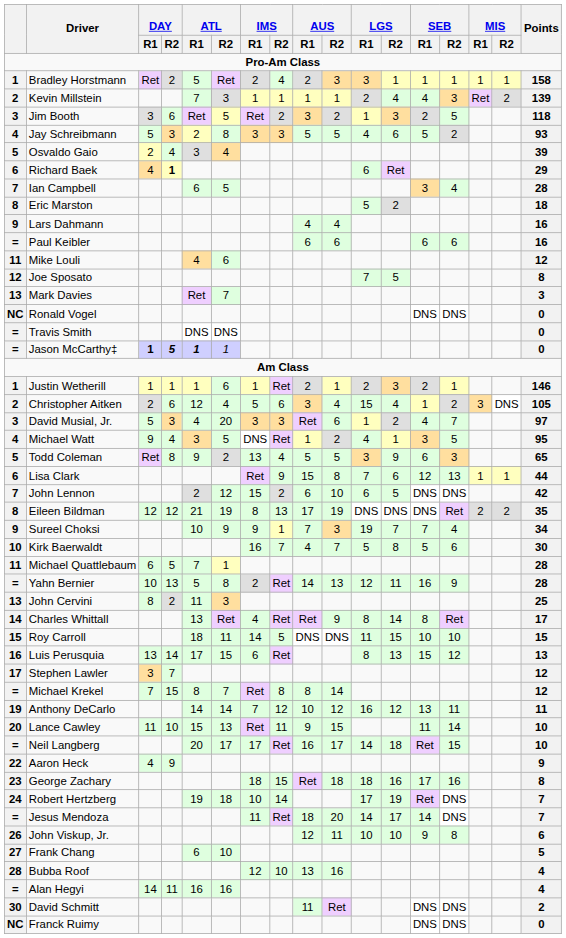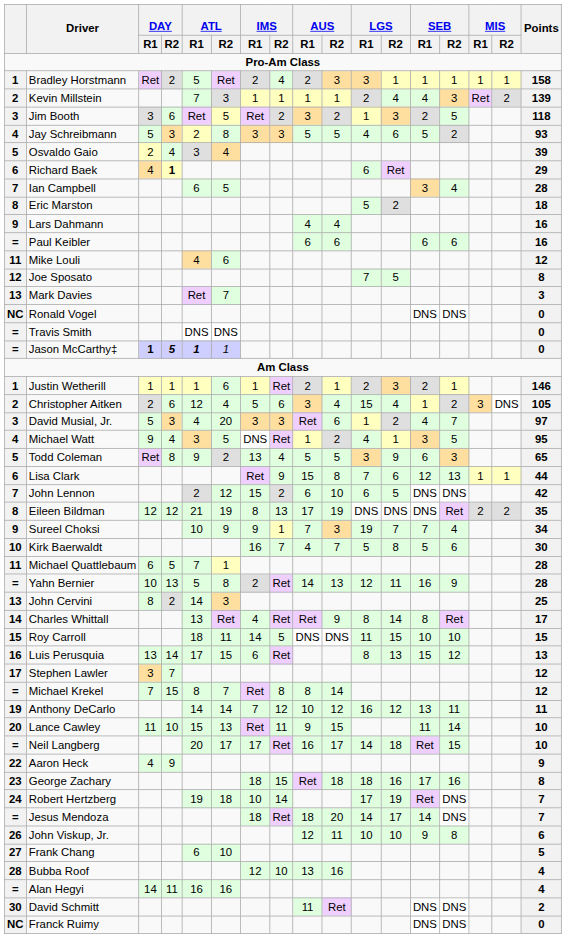 <table class="wikitable" style="font-size:90%; text-align:center">
 <tr style="background:#f9f9f9" valign="top">
 <th rowspan=2 valign="middle"></th>
 <th rowspan=2 valign="middle">Driver</th>
 <th colspan=2><br><a href='#'>DAY</a></th>
 <th colspan=2><br><a href='#'>ATL</a></th>
 <th colspan=2><br><a href='#'>IMS</a></th>
 <th colspan=2><br><a href='#'>AUS</a></th>
 <th colspan=2><br><a href='#'>LGS</a></th>
 <th colspan=2><br><a href='#'>SEB</a></th>
 <th colspan=2><br><a href='#'>MIS</a></th>
 <th rowspan=2 valign="middle">Points</th>
 </tr>
 <tr>
 <th>R1</th>
 <th>R2</th>
 <th>R1</th>
 <th>R2</th>
 <th>R1</th>
 <th>R2</th>
 <th>R1</th>
 <th>R2</th>
 <th>R1</th>
 <th>R2</th>
 <th>R1</th>
 <th>R2</th>
 <th>R1</th>
 <th>R2</th>
 </tr>
 <tr>
 <td colspan=17 align=center><strong>Pro-Am Class</strong></td>
 </tr>
 <tr>
 <th>1</th>
 <td align=left> Bradley Horstmann</td>
 <td style="background:#efcfff;">Ret</td>
 <td style="background:#dfdfdf;">2</td>
 <td style="background:#dfffdf;">5</td>
 <td style="background:#efcfff;">Ret</td>
 <td style="background:#dfdfdf;">2</td>
 <td style="background:#dfffdf;">4</td>
 <td style="background:#dfdfdf;">2</td>
 <td style="background:#ffdf9f;">3</td>
 <td style="background:#ffdf9f;">3</td>
 <td style="background:#ffffbf;">1</td>
 <td style="background:#ffffbf;">1</td>
 <td style="background:#ffffbf;">1</td>
 <td style="background:#ffffbf;">1</td>
 <td style="background:#ffffbf;">1</td>
 <th>158</th>
 </tr>
 <tr>
 <th>2</th>
 <td align=left> Kevin Millstein</td>
 <td></td>
 <td></td>
 <td style="background:#dfffdf;">7</td>
 <td style="background:#dfdfdf;">3</td>
 <td style="background:#ffffbf;">1</td>
 <td style="background:#ffffbf;">1</td>
 <td style="background:#ffffbf;">1</td>
 <td style="background:#ffffbf;">1</td>
 <td style="background:#dfdfdf;">2</td>
 <td style="background:#dfffdf;">4</td>
 <td style="background:#dfffdf;">4</td>
 <td style="background:#ffdf9f;">3</td>
 <td style="background:#efcfff;">Ret</td>
 <td style="background:#dfdfdf;">2</td>
 <th>139</th>
 </tr>
 <tr>
 <th>3</th>
 <td align=left> Jim Booth</td>
 <td style="background:#dfdfdf;">3</td>
 <td style="background:#dfffdf;">6</td>
 <td style="background:#efcfff;">Ret</td>
 <td style="background:#ffffbf;">5</td>
 <td style="background:#efcfff;">Ret</td>
 <td style="background:#dfdfdf;">2</td>
 <td style="background:#ffdf9f;">3</td>
 <td style="background:#dfdfdf;">2</td>
 <td style="background:#ffffbf;">1</td>
 <td style="background:#ffdf9f;">3</td>
 <td style="background:#dfdfdf;">2</td>
 <td style="background:#dfffdf;">5</td>
 <td></td>
 <td></td>
 <th>118</th>
 </tr>
 <tr>
 <th>4</th>
 <td align=left> Jay Schreibmann</td>
 <td style="background:#dfffdf;">5</td>
 <td style="background:#ffdf9f;">3</td>
 <td style="background:#ffffbf;">2</td>
 <td style="background:#dfffdf;">8</td>
 <td style="background:#ffdf9f;">3</td>
 <td style="background:#ffdf9f;">3</td>
 <td style="background:#dfffdf;">5</td>
 <td style="background:#dfffdf;">5</td>
 <td style="background:#dfffdf;">4</td>
 <td style="background:#dfffdf;">6</td>
 <td style="background:#dfffdf;">5</td>
 <td style="background:#dfdfdf;">2</td>
 <td></td>
 <td></td>
 <th>93</th>
 </tr>
 <tr>
 <th>5</th>
 <td align=left> Osvaldo Gaio</td>
 <td style="background:#ffffbf;">2</td>
 <td style="background:#dfffdf;">4</td>
 <td style="background:#dfdfdf;">3</td>
 <td style="background:#ffdf9f;">4</td>
 <td></td>
 <td></td>
 <td></td>
 <td></td>
 <td></td>
 <td></td>
 <td></td>
 <td></td>
 <td></td>
 <td></td>
 <th>39</th>
 </tr>
 <tr>
 <th>6</th>
 <td align=left> Richard Baek</td>
 <td style="background:#ffdf9f;">4</td>
 <td style="background:#ffffbf;"><strong>1</strong></td>
 <td></td>
 <td></td>
 <td></td>
 <td></td>
 <td></td>
 <td></td>
 <td style="background:#dfffdf;">6</td>
 <td style="background:#efcfff;">Ret</td>
 <td></td>
 <td></td>
 <td></td>
 <td></td>
 <th>29</th>
 </tr>
 <tr>
 <th>7</th>
 <td align=left> Ian Campbell</td>
 <td></td>
 <td></td>
 <td style="background:#dfffdf;">6</td>
 <td style="background:#dfffdf;">5</td>
 <td></td>
 <td></td>
 <td></td>
 <td></td>
 <td></td>
 <td></td>
 <td style="background:#ffdf9f;">3</td>
 <td style="background:#dfffdf;">4</td>
 <td></td>
 <td></td>
 <th>28</th>
 </tr>
 <tr>
 <th>8</th>
 <td align=left> Eric Marston</td>
 <td></td>
 <td></td>
 <td></td>
 <td></td>
 <td></td>
 <td></td>
 <td></td>
 <td></td>
 <td style="background:#dfffdf;">5</td>
 <td style="background:#dfdfdf;">2</td>
 <td></td>
 <td></td>
 <td></td>
 <td></td>
 <th>18</th>
 </tr>
 <tr>
 <th>9</th>
 <td align=left> Lars Dahmann</td>
 <td></td>
 <td></td>
 <td></td>
 <td></td>
 <td></td>
 <td></td>
 <td style="background:#dfffdf;">4</td>
 <td style="background:#dfffdf;">4</td>
 <td></td>
 <td></td>
 <td></td>
 <td></td>
 <td></td>
 <td></td>
 <th>16</th>
 </tr>
 <tr>
 <th>=</th>
 <td align=left> Paul Keibler</td>
 <td></td>
 <td></td>
 <td></td>
 <td></td>
 <td></td>
 <td></td>
 <td style="background:#dfffdf;">6</td>
 <td style="background:#dfffdf;">6</td>
 <td></td>
 <td></td>
 <td style="background:#dfffdf;">6</td>
 <td style="background:#dfffdf;">6</td>
 <td></td>
 <td></td>
 <th>16</th>
 </tr>
 <tr>
 <th>11</th>
 <td align=left> Mike Louli</td>
 <td></td>
 <td></td>
 <td style="background:#ffdf9f;">4</td>
 <td style="background:#dfffdf;">6</td>
 <td></td>
 <td></td>
 <td></td>
 <td></td>
 <td></td>
 <td></td>
 <td></td>
 <td></td>
 <td></td>
 <td></td>
 <th>12</th>
 </tr>
 <tr>
 <th>12</th>
 <td align=left> Joe Sposato</td>
 <td></td>
 <td></td>
 <td></td>
 <td></td>
 <td></td>
 <td></td>
 <td></td>
 <td></td>
 <td style="background:#dfffdf;">7</td>
 <td style="background:#dfffdf;">5</td>
 <td></td>
 <td></td>
 <td></td>
 <td></td>
 <th>8</th>
 </tr>
 <tr>
 <th>13</th>
 <td align=left> Mark Davies</td>
 <td></td>
 <td></td>
 <td style="background:#efcfff;">Ret</td>
 <td style="background:#dfffdf;">7</td>
 <td></td>
 <td></td>
 <td></td>
 <td></td>
 <td></td>
 <td></td>
 <td></td>
 <td></td>
 <td></td>
 <td></td>
 <th>3</th>
 </tr>
 <tr>
 <th>NC</th>
 <td align=left> Ronald Vogel</td>
 <td></td>
 <td></td>
 <td></td>
 <td></td>
 <td></td>
 <td></td>
 <td></td>
 <td></td>
 <td></td>
 <td></td>
 <td style="background:#ffffff;">DNS</td>
 <td style="background:#ffffff;">DNS</td>
 <td></td>
 <td></td>
 <th>0</th>
 </tr>
 <tr>
 <th>=</th>
 <td align=left> Travis Smith</td>
 <td></td>
 <td></td>
 <td style="background:#ffffff;">DNS</td>
 <td style="background:#ffffff;">DNS</td>
 <td></td>
 <td></td>
 <td></td>
 <td></td>
 <td></td>
 <td></td>
 <td></td>
 <td></td>
 <td></td>
 <td></td>
 <th>0</th>
 </tr>
 <tr>
 <th>=</th>
 <td align=left> Jason McCarthy‡</td>
 <td style="background:#cfcfff;"><strong>1</strong></td>
 <td style="background:#cfcfff;"><strong> <em>5</em> </strong></td>
 <td style="background:#cfcfff;"><strong> <em>1</em> </strong></td>
 <td style="background:#cfcfff;"><em>1</em></td>
 <td></td>
 <td></td>
 <td></td>
 <td></td>
 <td></td>
 <td></td>
 <td></td>
 <td></td>
 <td></td>
 <td></td>
 <th>0</th>
 </tr>
 <tr>
 <td colspan=17 align=center><strong>Am Class</strong></td>
 </tr>
 <tr>
 <th>1</th>
 <td align=left> Justin Wetherill</td>
 <td style="background:#ffffbf;">1</td>
 <td style="background:#ffffbf;">1</td>
 <td style="background:#ffffbf;">1</td>
 <td style="background:#dfffdf;">6</td>
 <td style="background:#ffffbf;">1</td>
 <td style="background:#efcfff;">Ret</td>
 <td style="background:#dfdfdf;">2</td>
 <td style="background:#ffffbf;">1</td>
 <td style="background:#dfdfdf;">2</td>
 <td style="background:#ffdf9f;">3</td>
 <td style="background:#dfdfdf;">2</td>
 <td style="background:#ffffbf;">1</td>
 <td></td>
 <td></td>
 <th>146</th>
 </tr>
 <tr>
 <th>2</th>
 <td align=left> Christopher Aitken</td>
 <td style="background:#dfdfdf;">2</td>
 <td style="background:#dfffdf;">6</td>
 <td style="background:#dfffdf;">12</td>
 <td style="background:#dfffdf;">4</td>
 <td style="background:#dfffdf;">5</td>
 <td style="background:#dfffdf;">6</td>
 <td style="background:#ffdf9f;">3</td>
 <td style="background:#dfffdf;">4</td>
 <td style="background:#dfffdf;">15</td>
 <td style="background:#dfffdf;">4</td>
 <td style="background:#ffffbf;">1</td>
 <td style="background:#dfdfdf;">2</td>
 <td style="background:#ffdf9f;">3</td>
 <td style="background:#ffffff;">DNS</td>
 <th>105</th>
 </tr>
 <tr>
 <th>3</th>
 <td align=left> David Musial, Jr.</td>
 <td style="background:#dfffdf;">5</td>
 <td style="background:#ffdf9f;">3</td>
 <td style="background:#dfffdf;">4</td>
 <td style="background:#dfffdf;">20</td>
 <td style="background:#ffdf9f;">3</td>
 <td style="background:#ffdf9f;">3</td>
 <td style="background:#efcfff;">Ret</td>
 <td style="background:#dfffdf;">6</td>
 <td style="background:#ffffbf;">1</td>
 <td style="background:#dfdfdf;">2</td>
 <td style="background:#dfffdf;">4</td>
 <td style="background:#dfffdf;">7</td>
 <td></td>
 <td></td>
 <th>97</th>
 </tr>
 <tr>
 <th>4</th>
 <td align=left> Michael Watt</td>
 <td style="background:#dfffdf;">9</td>
 <td style="background:#dfffdf;">4</td>
 <td style="background:#ffdf9f;">3</td>
 <td style="background:#dfffdf;">5</td>
 <td style="background:#ffffff;">DNS</td>
 <td style="background:#efcfff;">Ret</td>
 <td style="background:#ffffbf;">1</td>
 <td style="background:#dfdfdf;">2</td>
 <td style="background:#dfffdf;">4</td>
 <td style="background:#ffffbf;">1</td>
 <td style="background:#ffdf9f;">3</td>
 <td style="background:#dfffdf;">5</td>
 <td></td>
 <td></td>
 <th>95</th>
 </tr>
 <tr>
 <th>5</th>
 <td align=left> Todd Coleman</td>
 <td style="background:#efcfff;">Ret</td>
 <td style="background:#dfffdf;">8</td>
 <td style="background:#dfffdf;">9</td>
 <td style="background:#dfdfdf;">2</td>
 <td style="background:#dfffdf;">13</td>
 <td style="background:#dfffdf;">4</td>
 <td style="background:#dfffdf;">5</td>
 <td style="background:#dfffdf;">5</td>
 <td style="background:#ffdf9f;">3</td>
 <td style="background:#dfffdf;">9</td>
 <td style="background:#dfffdf;">6</td>
 <td style="background:#ffdf9f;">3</td>
 <td></td>
 <td></td>
 <th>65</th>
 </tr>
 <tr>
 <th>6</th>
 <td align=left> Lisa Clark</td>
 <td></td>
 <td></td>
 <td></td>
 <td></td>
 <td style="background:#efcfff;">Ret</td>
 <td style="background:#dfffdf;">9</td>
 <td style="background:#dfffdf;">15</td>
 <td style="background:#dfffdf;">8</td>
 <td style="background:#dfffdf;">7</td>
 <td style="background:#dfffdf;">6</td>
 <td style="background:#dfffdf;">12</td>
 <td style="background:#dfffdf;">13</td>
 <td style="background:#ffffbf;">1</td>
 <td style="background:#ffffbf;">1</td>
 <th>44</th>
 </tr>
 <tr>
 <th>7</th>
 <td align=left> John Lennon</td>
 <td></td>
 <td></td>
 <td style="background:#dfdfdf;">2</td>
 <td style="background:#dfffdf;">12</td>
 <td style="background:#dfffdf;">15</td>
 <td style="background:#dfdfdf;">2</td>
 <td style="background:#dfffdf;">6</td>
 <td style="background:#dfffdf;">10</td>
 <td style="background:#dfffdf;">6</td>
 <td style="background:#dfffdf;">5</td>
 <td style="background:#ffffff;">DNS</td>
 <td style="background:#ffffff;">DNS</td>
 <td></td>
 <td></td>
 <th>42</th>
 </tr>
 <tr>
 <th>8</th>
 <td align=left> Eileen Bildman</td>
 <td style="background:#dfffdf;">12</td>
 <td style="background:#dfffdf;">12</td>
 <td style="background:#dfffdf;">21</td>
 <td style="background:#dfffdf;">19</td>
 <td style="background:#dfffdf;">8</td>
 <td style="background:#dfffdf;">13</td>
 <td style="background:#dfffdf;">17</td>
 <td style="background:#dfffdf;">19</td>
 <td style="background:#ffffff;">DNS</td>
 <td style="background:#ffffff;">DNS</td>
 <td style="background:#ffffff;">DNS</td>
 <td style="background:#efcfff;">Ret</td>
 <td style="background:#dfdfdf;">2</td>
 <td style="background:#dfdfdf;">2</td>
 <th>35</th>
 </tr>
 <tr>
 <th>9</th>
 <td align=left> Sureel Choksi</td>
 <td></td>
 <td></td>
 <td style="background:#dfffdf;">10</td>
 <td style="background:#dfffdf;">9</td>
 <td style="background:#dfffdf;">9</td>
 <td style="background:#ffffbf;">1</td>
 <td style="background:#dfffdf;">7</td>
 <td style="background:#ffdf9f;">3</td>
 <td style="background:#dfffdf;">19</td>
 <td style="background:#dfffdf;">7</td>
 <td style="background:#dfffdf;">7</td>
 <td style="background:#dfffdf;">4</td>
 <td></td>
 <td></td>
 <th>34</th>
 </tr>
 <tr>
 <th>10</th>
 <td align=left> Kirk Baerwaldt</td>
 <td></td>
 <td></td>
 <td></td>
 <td></td>
 <td style="background:#dfffdf;">16</td>
 <td style="background:#dfffdf;">7</td>
 <td style="background:#dfffdf;">4</td>
 <td style="background:#dfffdf;">7</td>
 <td style="background:#dfffdf;">5</td>
 <td style="background:#dfffdf;">8</td>
 <td style="background:#dfffdf;">5</td>
 <td style="background:#dfffdf;">6</td>
 <td></td>
 <td></td>
 <th>30</th>
 </tr>
 <tr>
 <th>11</th>
 <td align=left> Michael Quattlebaum</td>
 <td style="background:#dfffdf;">6</td>
 <td style="background:#dfffdf;">5</td>
 <td style="background:#dfffdf;">7</td>
 <td style="background:#ffffbf;">1</td>
 <td></td>
 <td></td>
 <td></td>
 <td></td>
 <td></td>
 <td></td>
 <td></td>
 <td></td>
 <td></td>
 <td></td>
 <th>28</th>
 </tr>
 <tr>
 <th>=</th>
 <td align=left> Yahn Bernier</td>
 <td style="background:#dfffdf;">10</td>
 <td style="background:#dfffdf;">13</td>
 <td style="background:#dfffdf;">5</td>
 <td style="background:#dfffdf;">8</td>
 <td style="background:#dfdfdf;">2</td>
 <td style="background:#efcfff;">Ret</td>
 <td style="background:#dfffdf;">14</td>
 <td style="background:#dfffdf;">13</td>
 <td style="background:#dfffdf;">12</td>
 <td style="background:#dfffdf;">11</td>
 <td style="background:#dfffdf;">16</td>
 <td style="background:#dfffdf;">9</td>
 <td></td>
 <td></td>
 <th>28</th>
 </tr>
 <tr>
 <th>13</th>
 <td align=left> John Cervini</td>
 <td style="background:#dfffdf;">8</td>
 <td style="background:#dfdfdf;">2</td>
-<td style="background:#dfffdf;">11</td>
+<td style="background:#dfffdf;">14</td>
 <td style="background:#ffdf9f;">3</td>
 <td></td>
 <td></td>
 <td></td>
 <td></td>
 <td></td>
 <td></td>
 <td></td>
 <td></td>
 <td></td>
 <td></td>
 <th>25</th>
 </tr>
 <tr>
 <th>14</th>
 <td align=left> Charles Whittall</td>
 <td></td>
 <td></td>
 <td style="background:#dfffdf;">13</td>
 <td style="background:#efcfff;">Ret</td>
 <td style="background:#dfffdf;">4</td>
 <td style="background:#efcfff;">Ret</td>
 <td style="background:#efcfff;">Ret</td>
 <td style="background:#dfffdf;">9</td>
 <td style="background:#dfffdf;">8</td>
 <td style="background:#dfffdf;">14</td>
 <td style="background:#dfffdf;">8</td>
 <td style="background:#efcfff;">Ret</td>
 <td></td>
 <td></td>
 <th>17</th>
 </tr>
 <tr>
 <th>15</th>
 <td align=left> Roy Carroll</td>
 <td></td>
 <td></td>
 <td style="background:#dfffdf;">18</td>
 <td style="background:#dfffdf;">11</td>
 <td style="background:#dfffdf;">14</td>
 <td style="background:#dfffdf;">5</td>
 <td style="background:#ffffff;">DNS</td>
 <td style="background:#ffffff;">DNS</td>
 <td style="background:#dfffdf;">11</td>
 <td style="background:#dfffdf;">15</td>
 <td style="background:#dfffdf;">10</td>
 <td style="background:#dfffdf;">10</td>
 <td></td>
 <td></td>
 <th>15</th>
 </tr>
 <tr>
 <th>16</th>
 <td align=left> Luis Perusquia</td>
 <td style="background:#dfffdf;">13</td>
 <td style="background:#dfffdf;">14</td>
 <td style="background:#dfffdf;">17</td>
 <td style="background:#dfffdf;">15</td>
 <td style="background:#dfffdf;">6</td>
 <td style="background:#efcfff;">Ret</td>
 <td></td>
 <td></td>
 <td style="background:#dfffdf;">8</td>
 <td style="background:#dfffdf;">13</td>
 <td style="background:#dfffdf;">15</td>
 <td style="background:#dfffdf;">12</td>
 <td></td>
 <td></td>
 <th>13</th>
 </tr>
 <tr>
 <th>17</th>
 <td align=left> Stephen Lawler</td>
 <td style="background:#ffdf9f;">3</td>
 <td style="background:#dfffdf;">7</td>
 <td></td>
 <td></td>
 <td></td>
 <td></td>
 <td></td>
 <td></td>
 <td></td>
 <td></td>
 <td></td>
 <td></td>
 <td></td>
 <td></td>
 <th>12</th>
 </tr>
 <tr>
 <th>=</th>
 <td align=left> Michael Krekel</td>
 <td style="background:#dfffdf;">7</td>
 <td style="background:#dfffdf;">15</td>
 <td style="background:#dfffdf;">8</td>
 <td style="background:#dfffdf;">7</td>
 <td style="background:#efcfff;">Ret</td>
 <td style="background:#dfffdf;">8</td>
 <td style="background:#dfffdf;">8</td>
 <td style="background:#dfffdf;">14</td>
 <td></td>
 <td></td>
 <td></td>
 <td></td>
 <td></td>
 <td></td>
 <th>12</th>
 </tr>
 <tr>
 <th>19</th>
 <td align=left> Anthony DeCarlo</td>
 <td></td>
 <td></td>
 <td style="background:#dfffdf;">14</td>
 <td style="background:#dfffdf;">14</td>
 <td style="background:#dfffdf;">7</td>
 <td style="background:#dfffdf;">12</td>
 <td style="background:#dfffdf;">10</td>
 <td style="background:#dfffdf;">12</td>
 <td style="background:#dfffdf;">16</td>
 <td style="background:#dfffdf;">12</td>
 <td style="background:#dfffdf;">13</td>
 <td style="background:#dfffdf;">11</td>
 <td></td>
 <td></td>
 <th>11</th>
 </tr>
 <tr>
 <th>20</th>
 <td align=left> Lance Cawley</td>
 <td style="background:#dfffdf;">11</td>
 <td style="background:#dfffdf;">10</td>
 <td style="background:#dfffdf;">15</td>
 <td style="background:#dfffdf;">13</td>
 <td style="background:#efcfff;">Ret</td>
 <td style="background:#dfffdf;">11</td>
 <td style="background:#dfffdf;">9</td>
 <td style="background:#dfffdf;">15</td>
 <td></td>
 <td></td>
 <td style="background:#dfffdf;">11</td>
 <td style="background:#dfffdf;">14</td>
 <td></td>
 <td></td>
 <th>10</th>
 </tr>
 <tr>
 <th>=</th>
 <td align=left> Neil Langberg</td>
 <td></td>
 <td></td>
 <td style="background:#dfffdf;">20</td>
 <td style="background:#dfffdf;">17</td>
 <td style="background:#dfffdf;">17</td>
 <td style="background:#efcfff;">Ret</td>
 <td style="background:#dfffdf;">16</td>
 <td style="background:#dfffdf;">17</td>
 <td style="background:#dfffdf;">14</td>
 <td style="background:#dfffdf;">18</td>
 <td style="background:#efcfff;">Ret</td>
 <td style="background:#dfffdf;">15</td>
 <td></td>
 <td></td>
 <th>10</th>
 </tr>
 <tr>
 <th>22</th>
 <td align=left> Aaron Heck</td>
 <td style="background:#dfffdf;">4</td>
 <td style="background:#dfffdf;">9</td>
 <td></td>
 <td></td>
 <td></td>
 <td></td>
 <td></td>
 <td></td>
 <td></td>
 <td></td>
 <td></td>
 <td></td>
 <td></td>
 <td></td>
 <th>9</th>
 </tr>
 <tr>
 <th>23</th>
 <td align=left> George Zachary</td>
 <td></td>
 <td></td>
 <td></td>
 <td></td>
 <td style="background:#dfffdf;">18</td>
 <td style="background:#dfffdf;">15</td>
 <td style="background:#efcfff;">Ret</td>
 <td style="background:#dfffdf;">18</td>
 <td style="background:#dfffdf;">18</td>
 <td style="background:#dfffdf;">16</td>
 <td style="background:#dfffdf;">17</td>
 <td style="background:#dfffdf;">16</td>
 <td></td>
 <td></td>
 <th>8</th>
 </tr>
 <tr>
 <th>24</th>
 <td align=left> Robert Hertzberg</td>
 <td></td>
 <td></td>
 <td style="background:#dfffdf;">19</td>
 <td style="background:#dfffdf;">18</td>
 <td style="background:#dfffdf;">10</td>
 <td style="background:#dfffdf;">14</td>
 <td></td>
 <td></td>
 <td style="background:#dfffdf;">17</td>
 <td style="background:#dfffdf;">19</td>
 <td style="background:#efcfff;">Ret</td>
 <td style="background:#ffffff;">DNS</td>
 <td></td>
 <td></td>
 <th>7</th>
 </tr>
 <tr>
 <th>=</th>
 <td align=left> Jesus Mendoza</td>
 <td></td>
 <td></td>
 <td></td>
 <td></td>
-<td style="background:#dfffdf;">11</td>
+<td style="background:#dfffdf;">18</td>
 <td style="background:#efcfff;">Ret</td>
 <td style="background:#dfffdf;">18</td>
 <td style="background:#dfffdf;">20</td>
 <td style="background:#dfffdf;">14</td>
 <td style="background:#dfffdf;">17</td>
 <td style="background:#dfffdf;">14</td>
 <td style="background:#ffffff;">DNS</td>
 <td></td>
 <td></td>
 <th>7</th>
 </tr>
 <tr>
 <th>26</th>
 <td align=left> John Viskup, Jr.</td>
 <td></td>
 <td></td>
 <td></td>
 <td></td>
 <td></td>
 <td></td>
 <td style="background:#dfffdf;">12</td>
 <td style="background:#dfffdf;">11</td>
 <td style="background:#dfffdf;">10</td>
 <td style="background:#dfffdf;">10</td>
 <td style="background:#dfffdf;">9</td>
 <td style="background:#dfffdf;">8</td>
 <td></td>
 <td></td>
 <th>6</th>
 </tr>
 <tr>
 <th>27</th>
 <td align=left> Frank Chang</td>
 <td></td>
 <td></td>
 <td style="background:#dfffdf;">6</td>
 <td style="background:#dfffdf;">10</td>
 <td></td>
 <td></td>
 <td></td>
 <td></td>
 <td></td>
 <td></td>
 <td></td>
 <td></td>
 <td></td>
 <td></td>
 <th>5</th>
 </tr>
 <tr>
 <th>28</th>
 <td align=left> Bubba Roof</td>
 <td></td>
 <td></td>
 <td></td>
 <td></td>
 <td style="background:#dfffdf;">12</td>
 <td style="background:#dfffdf;">10</td>
 <td style="background:#dfffdf;">13</td>
 <td style="background:#dfffdf;">16</td>
 <td></td>
 <td></td>
 <td></td>
 <td></td>
 <td></td>
 <td></td>
 <th>4</th>
 </tr>
 <tr>
 <th>=</th>
 <td align=left> Alan Hegyi</td>
 <td style="background:#dfffdf;">14</td>
 <td style="background:#dfffdf;">11</td>
 <td style="background:#dfffdf;">16</td>
 <td style="background:#dfffdf;">16</td>
 <td></td>
 <td></td>
 <td></td>
 <td></td>
 <td></td>
 <td></td>
 <td></td>
 <td></td>
 <td></td>
 <td></td>
 <th>4</th>
 </tr>
 <tr>
 <th>30</th>
 <td align=left> David Schmitt</td>
 <td></td>
 <td></td>
 <td></td>
 <td></td>
 <td></td>
 <td></td>
 <td style="background:#dfffdf;">11</td>
 <td style="background:#efcfff;">Ret</td>
 <td></td>
 <td></td>
 <td style="background:#ffffff;">DNS</td>
 <td style="background:#ffffff;">DNS</td>
 <td></td>
 <td></td>
 <th>2</th>
 </tr>
 <tr>
 <th>NC</th>
 <td align=left> Franck Ruimy</td>
 <td></td>
 <td></td>
 <td></td>
 <td></td>
 <td></td>
 <td></td>
 <td></td>
 <td></td>
 <td></td>
 <td></td>
 <td style="background:#ffffff;">DNS</td>
 <td style="background:#ffffff;">DNS</td>
 <td></td>
 <td></td>
 <th>0</th>
 </tr>
 </table>
